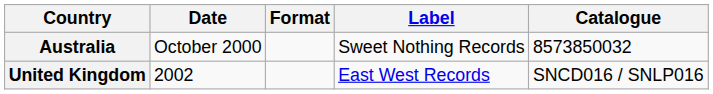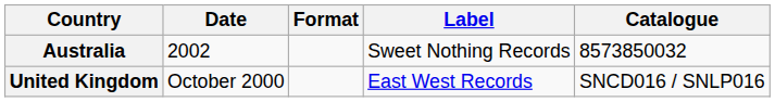 <table class="wikitable plainrowheaders">
 <tr>
 <th scope="col">Country</th>
 <th scope="col">Date</th>
 <th scope="col">Format</th>
 <th scope="col"><a href='#'>Label</a></th>
 <th scope="col">Catalogue</th>
 </tr>
 <tr>
 <th scope="row">Australia</th>
-<td>October 2000</td>
+<td>2002</td>
 <td></td>
 <td>Sweet Nothing Records</td>
 <td>8573850032</td>
 </tr>
 <tr>
 <th scope="row">United Kingdom</th>
-<td>2002</td>
+<td>October 2000</td>
 <td></td>
 <td><a href='#'>East West Records</a></td>
 <td>SNCD016 / SNLP016</td>
 </tr>
 </table>
